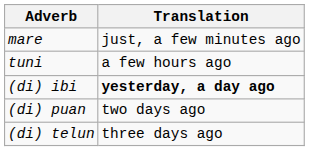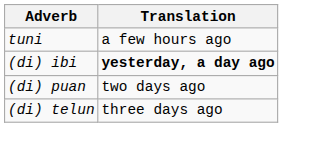 <table class="wikitable">
 <tr>
 <th>Adverb</th>
 <th>Translation</th>
-</tr>
-<tr>
-<td><em>mare</em></td>
-<td>just, a few minutes ago</td>
 </tr>
 <tr>
 <td><em>tuni</em></td>
 <td>a few hours ago</td>
 </tr>
 <tr>
 <td><em>(di) ibi</em></td>
 <td><strong>yesterday, a day ago</strong></td>
 </tr>
 <tr>
 <td><em>(di) puan</em></td>
 <td>two days ago</td>
 </tr>
 <tr>
 <td><em>(di) telun</em></td>
 <td>three days ago</td>
 </tr>
 </table>
